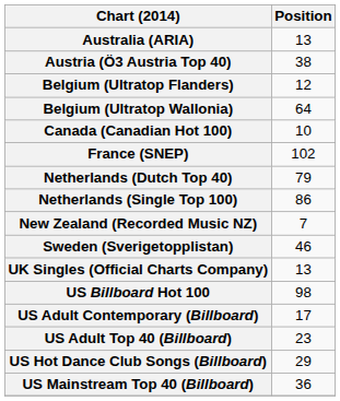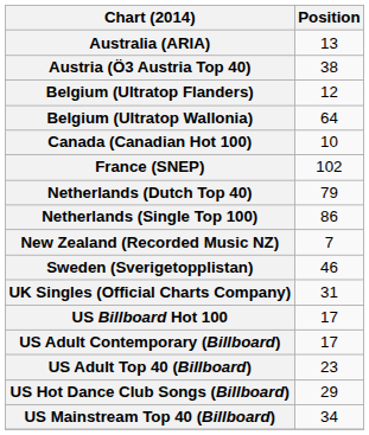 <table class="wikitable plainrowheaders sortable" style="text-align:center">
 <tr>
 <th scope="col">Chart (2014)</th>
 <th scope="col">Position</th>
 </tr>
 <tr>
 <th scope="row">Australia (ARIA)</th>
 <td style="text-align:center;">13</td>
 </tr>
 <tr>
 <th scope="row">Austria (Ö3 Austria Top 40)</th>
 <td style="text-align:center;">38</td>
 </tr>
 <tr>
 <th scope="row">Belgium (Ultratop Flanders)</th>
 <td style="text-align:center;">12</td>
 </tr>
 <tr>
 <th scope="row">Belgium (Ultratop Wallonia)</th>
 <td style="text-align:center;">64</td>
 </tr>
 <tr>
 <th scope="row">Canada (Canadian Hot 100)</th>
 <td style="text-align:center;">10</td>
 </tr>
 <tr>
 <th scope="row">France (SNEP)</th>
 <td style="text-align:center;">102</td>
 </tr>
 <tr>
 <th scope="row">Netherlands (Dutch Top 40)</th>
 <td style="text-align:center;">79</td>
 </tr>
 <tr>
 <th scope="row">Netherlands (Single Top 100)</th>
 <td style="text-align:center;">86</td>
 </tr>
 <tr>
 <th scope="row">New Zealand (Recorded Music NZ)</th>
 <td style="text-align:center;">7</td>
 </tr>
 <tr>
 <th scope="row">Sweden (Sverigetopplistan)</th>
 <td style="text-align:center;">46</td>
 </tr>
 <tr>
 <th scope="row">UK Singles (Official Charts Company)</th>
-<td style="text-align:center;">13</td>
+<td style="text-align:center;">31</td>
 </tr>
 <tr>
 <th scope="row">US <em>Billboard</em> Hot 100</th>
-<td style="text-align:center;">98</td>
+<td style="text-align:center;">17</td>
 </tr>
 <tr>
 <th scope="row">US Adult Contemporary (<em>Billboard</em>)</th>
 <td style="text-align:center;">17</td>
 </tr>
 <tr>
 <th scope="row">US Adult Top 40 (<em>Billboard</em>)</th>
 <td style="text-align:center;">23</td>
 </tr>
 <tr>
 <th scope="row">US Hot Dance Club Songs (<em>Billboard</em>)</th>
 <td style="text-align:center;">29</td>
 </tr>
 <tr>
 <th scope="row">US Mainstream Top 40 (<em>Billboard</em>)</th>
-<td style="text-align:center;">36</td>
+<td style="text-align:center;">34</td>
 </tr>
 <tr>
 </tr>
 </table>
